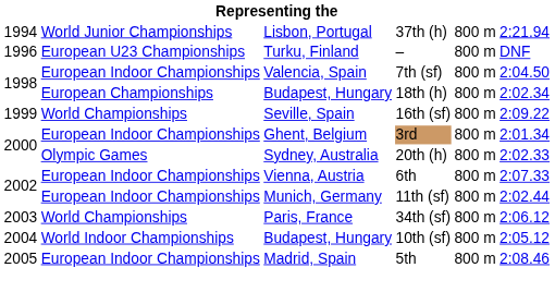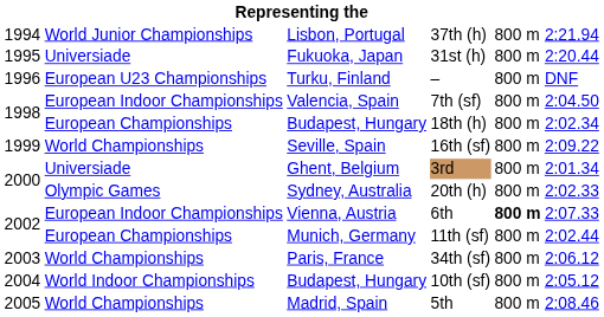 <table>
 <tr>
 <th colspan="6">Representing the </th>
 </tr>
 <tr>
 <td>1994</td>
 <td><a href='#'>World Junior Championships</a></td>
 <td><a href='#'>Lisbon, Portugal</a></td>
 <td>37th (h)</td>
 <td>800 m</td>
 <td><a href='#'>2:21.94</a></td>
+</tr>
+<tr>
+<td>1995</td>
+<td><a href='#'>Universiade</a></td>
+<td><a href='#'>Fukuoka, Japan</a></td>
+<td>31st (h)</td>
+<td>800 m</td>
+<td><a href='#'>2:20.44</a></td>
 </tr>
 <tr>
 <td>1996</td>
 <td><a href='#'>European U23 Championships</a></td>
 <td><a href='#'>Turku, Finland</a></td>
 <td>–</td>
 <td>800 m</td>
 <td><a href='#'>DNF</a></td>
 </tr>
 <tr>
 <td rowspan=2>1998</td>
 <td><a href='#'>European Indoor Championships</a></td>
 <td><a href='#'>Valencia, Spain</a></td>
 <td>7th (sf)</td>
 <td>800 m</td>
 <td><a href='#'>2:04.50</a></td>
 </tr>
 <tr>
 <td><a href='#'>European Championships</a></td>
 <td><a href='#'>Budapest, Hungary</a></td>
 <td>18th (h)</td>
 <td>800 m</td>
 <td><a href='#'>2:02.34</a></td>
 </tr>
 <tr>
 <td>1999</td>
 <td><a href='#'>World Championships</a></td>
 <td><a href='#'>Seville, Spain</a></td>
 <td>16th (sf)</td>
 <td>800 m</td>
 <td><a href='#'>2:09.22</a></td>
 </tr>
 <tr>
 <td rowspan=2>2000</td>
-<td><a href='#'>European Indoor Championships</a></td>
+<td><a href='#'>Universiade</a></td>
 <td><a href='#'>Ghent, Belgium</a></td>
 <td bgcolor=cc9966>3rd</td>
 <td>800 m</td>
 <td><a href='#'>2:01.34</a></td>
 </tr>
 <tr>
 <td><a href='#'>Olympic Games</a></td>
 <td><a href='#'>Sydney, Australia</a></td>
 <td>20th (h)</td>
 <td>800 m</td>
 <td><a href='#'>2:02.33</a></td>
 </tr>
 <tr>
 <td rowspan=2>2002</td>
 <td><a href='#'>European Indoor Championships</a></td>
 <td><a href='#'>Vienna, Austria</a></td>
 <td>6th</td>
-<td>800 m</td>
+<td><strong>800 m</strong></td>
 <td><a href='#'>2:07.33</a></td>
 </tr>
 <tr>
-<td><a href='#'>European Indoor Championships</a></td>
+<td><a href='#'>European Championships</a></td>
 <td><a href='#'>Munich, Germany</a></td>
 <td>11th (sf)</td>
 <td>800 m</td>
 <td><a href='#'>2:02.44</a></td>
 </tr>
 <tr>
 <td>2003</td>
 <td><a href='#'>World Championships</a></td>
 <td><a href='#'>Paris, France</a></td>
 <td>34th (sf)</td>
 <td>800 m</td>
 <td><a href='#'>2:06.12</a></td>
 </tr>
 <tr>
 <td>2004</td>
 <td><a href='#'>World Indoor Championships</a></td>
 <td><a href='#'>Budapest, Hungary</a></td>
 <td>10th (sf)</td>
 <td>800 m</td>
 <td><a href='#'>2:05.12</a></td>
 </tr>
 <tr>
 <td>2005</td>
-<td><a href='#'>European Indoor Championships</a></td>
+<td><a href='#'>World Championships</a></td>
 <td><a href='#'>Madrid, Spain</a></td>
 <td>5th</td>
 <td>800 m</td>
 <td><a href='#'>2:08.46</a></td>
 </tr>
 </table>
